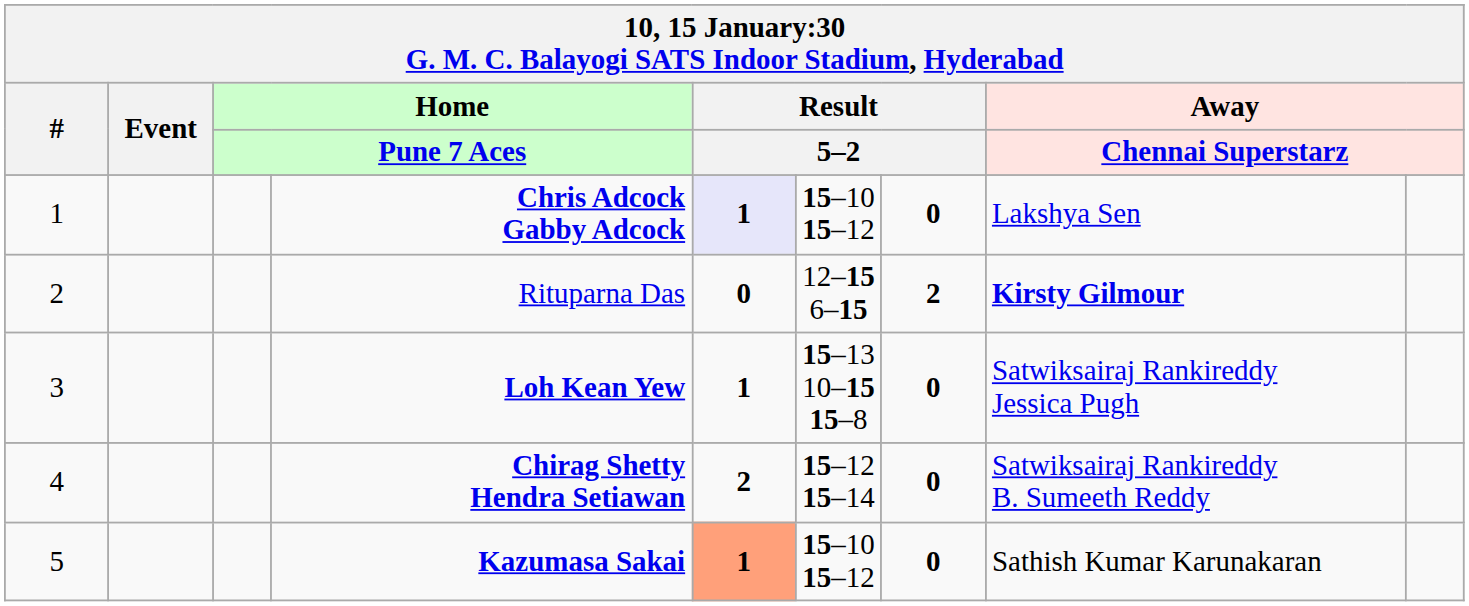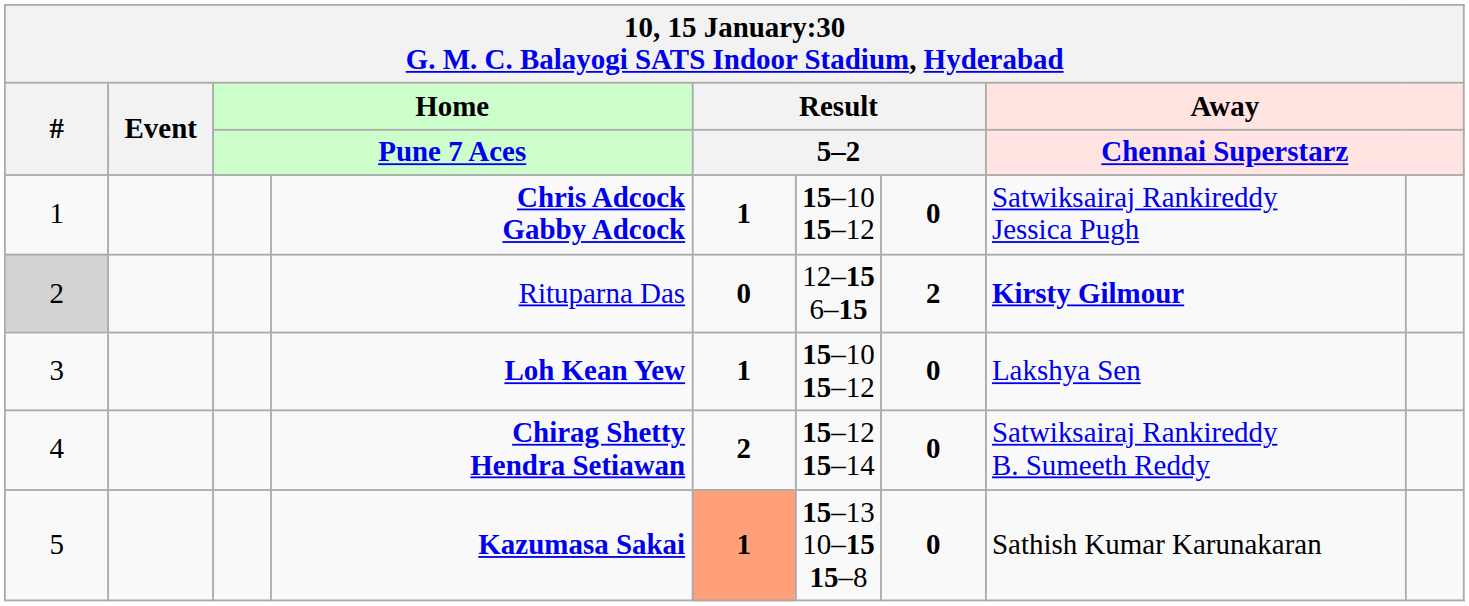 <table class="wikitable">
 <tr>
 <th colspan="9">10, 15 January:30<br><a href='#'>G. M. C. Balayogi SATS Indoor Stadium</a>, <a href='#'>Hyderabad</a></th>
 </tr>
 <tr>
 <th rowspan="2" width="50">#</th>
 <th rowspan="2" width="50">Event</th>
 <th colspan="2" width="250" style="background-color:#ccffcc">Home</th>
 <th colspan="3" width="150">Result</th>
 <th colspan="2" width="250" style="background-color:#ffe4e1">Away</th>
 </tr>
 <tr>
 <th colspan="2" style="background-color:#ccffcc"><a href='#'>Pune 7 Aces</a></th>
 <th colspan="3">5–2</th>
 <th colspan="2" style="background-color:#ffe4e1"><a href='#'>Chennai Superstarz</a></th>
 </tr>
 <tr>
 <td align="center">1</td>
 <td align="center"></td>
 <td align="center" width="25"></td>
 <td align="right" width="225"><strong><a href='#'>Chris Adcock</a> <br><a href='#'>Gabby Adcock</a> </strong></td>
-<td align="center" width="50" style="background: lavender;"><strong>1</strong></td>
+<td align="center" width="50"><strong>1</strong></td>
 <td align="center"><strong>15</strong>–10<br><strong>15</strong>–12</td>
 <td align="center" width="50"><strong>0</strong></td>
-<td align="left"> <a href='#'>Lakshya Sen</a></td>
+<td align="left" width="225"> <a href='#'>Satwiksairaj Rankireddy</a><br> <a href='#'>Jessica Pugh</a></td>
 <td align="center" width="25"></td>
 </tr>
 <tr>
-<td align="center">2</td>
+<td align="center" style="background: lightgrey;">2</td>
 <td align="center"></td>
 <td align="center"></td>
 <td align="right"><a href='#'>Rituparna Das</a> </td>
 <td align="center"><strong>0</strong></td>
 <td align="center">12–<strong>15</strong><br>6–<strong>15</strong></td>
 <td align="center"><strong>2</strong></td>
 <td align="left"><strong> <a href='#'>Kirsty Gilmour</a></strong></td>
 <td align="center"></td>
 </tr>
 <tr>
 <td align="center">3</td>
 <td align="center"></td>
 <td align="center"></td>
 <td align="right"><strong><a href='#'>Loh Kean Yew</a> </strong></td>
 <td align="center"><strong>1</strong></td>
-<td align="center"><strong>15</strong>–13<br>10–<strong>15</strong><br><strong>15</strong>–8</td>
+<td align="center"><strong>15</strong>–10<br><strong>15</strong>–12</td>
 <td align="center"><strong>0</strong></td>
-<td align="left" width="225"> <a href='#'>Satwiksairaj Rankireddy</a><br> <a href='#'>Jessica Pugh</a></td>
+<td align="left"> <a href='#'>Lakshya Sen</a></td>
 <td align="center"></td>
 </tr>
 <tr>
 <td align="center">4</td>
 <td align="center"></td>
 <td align="center"></td>
 <td align="right"><strong><a href='#'>Chirag Shetty</a> <br><a href='#'>Hendra Setiawan</a> </strong></td>
 <td align="center"><strong>2</strong></td>
 <td align="center"><strong>15</strong>–12<br><strong>15</strong>–14</td>
 <td align="center"><strong>0</strong></td>
 <td align="left"> <a href='#'>Satwiksairaj Rankireddy</a><br> <a href='#'>B. Sumeeth Reddy</a></td>
 <td align="center"></td>
 </tr>
 <tr>
 <td align="center">5</td>
 <td align="center"></td>
 <td align="center"></td>
 <td align="right"><strong><a href='#'>Kazumasa Sakai</a> </strong></td>
 <td align="center" style="background: lightsalmon;"><strong>1</strong></td>
-<td align="center"><strong>15</strong>–10<br><strong>15</strong>–12</td>
+<td align="center"><strong>15</strong>–13<br>10–<strong>15</strong><br><strong>15</strong>–8</td>
 <td align="center"><strong>0</strong></td>
 <td align="left"> Sathish Kumar Karunakaran</td>
 <td align="center"></td>
 </tr>
 </table>
